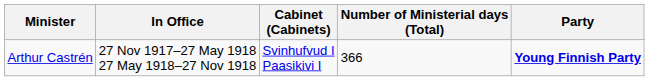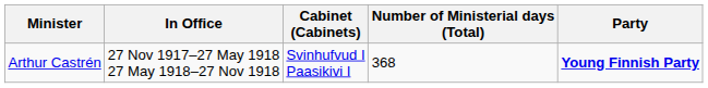 <table class="wikitable">
 <tr>
 <th>Minister</th>
 <th>In Office</th>
 <th>Cabinet<br>(Cabinets)</th>
 <th>Number of Ministerial days <br>(Total)</th>
 <th>Party</th>
 </tr>
 <tr>
 <td><a href='#'>Arthur Castrén</a></td>
 <td>27 Nov 1917–27 May 1918<br>27 May 1918–27 Nov 1918</td>
 <td><a href='#'>Svinhufvud I</a><br><a href='#'>Paasikivi I</a></td>
-<td>366</td>
+<td>368</td>
 <td><strong><a href='#'>Young Finnish Party</a></strong></td>
 </tr>
 </table>
